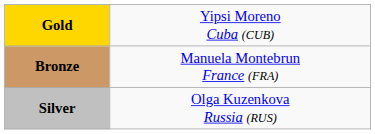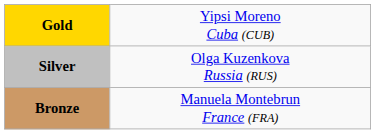 <table class="wikitable" style=" text-align:center; font-size:110%;" width="35%">
 <tr>
 <td bgcolor="gold"><strong>Gold</strong></td>
 <td> <a href='#'>Yipsi Moreno</a><br><em><a href='#'>Cuba</a> <small>(CUB)</small></em></td>
 </tr>
 <tr>
+<td bgcolor="silver"><strong>Silver</strong></td>
+<td> <a href='#'>Olga Kuzenkova</a><br><em><a href='#'>Russia</a> <small>(RUS)</small></em></td>
+</tr>
+<tr>
 <td bgcolor="CC9966"><strong>Bronze</strong></td>
 <td> <a href='#'>Manuela Montebrun</a><br><em><a href='#'>France</a> <small>(FRA)</small></em></td>
 </tr>
-<tr>
-<td bgcolor="silver"><strong>Silver</strong></td>
-<td> <a href='#'>Olga Kuzenkova</a><br><em><a href='#'>Russia</a> <small>(RUS)</small></em></td>
-</tr>
 </table>
